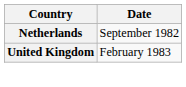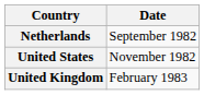 <table class="wikitable plainrowheaders">
 <tr>
 <th>Country</th>
 <th>Date</th>
 </tr>
 <tr>
 <th scope="row">Netherlands</th>
 <td>September 1982</td>
 </tr>
 <tr>
+<th scope="row">United States</th>
+<td>November 1982</td>
+</tr>
+<tr>
 <th scope="row">United Kingdom</th>
 <td>February 1983</td>
 </tr>
 </table>
